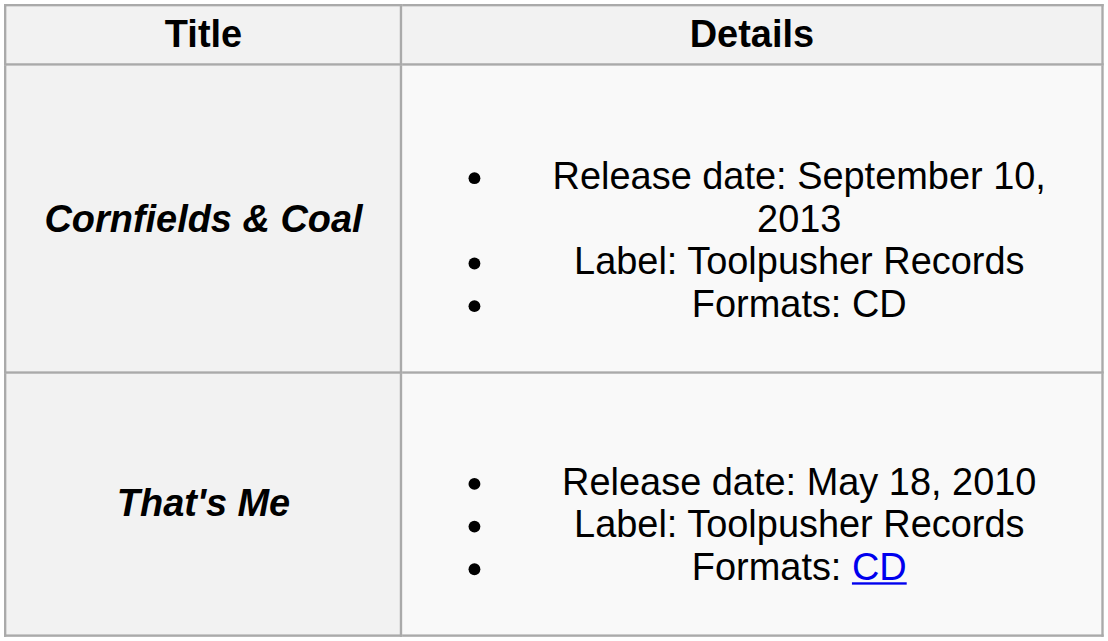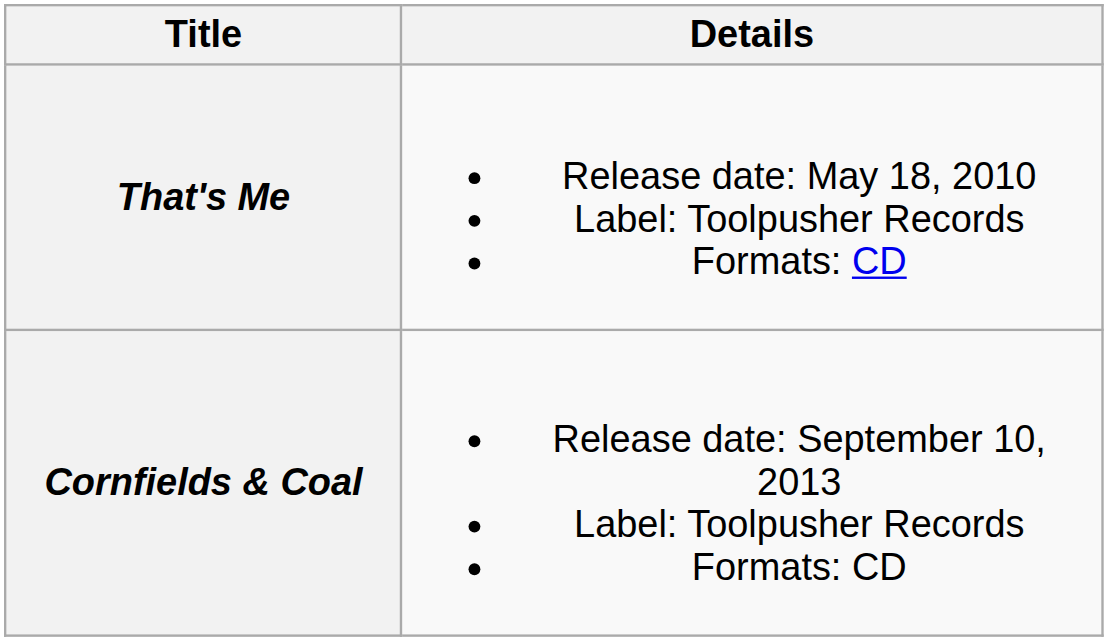 <table class="wikitable plainrowheaders" style="text-align:center;">
 <tr>
 <th style="width:10em;">Title</th>
 <th style="width:18em;">Details</th>
 </tr>
 <tr>
+<th scope="row"><em>That's Me</em></th>
+<td><br><ul><li>Release date: May 18, 2010</li><li>Label: Toolpusher Records</li><li>Formats: <a href='#'>CD</a></li></ul></td>
+</tr>
+<tr>
 <th scope="row"><em>Cornfields & Coal</em></th>
 <td><br><ul><li>Release date: September 10, 2013</li><li>Label: Toolpusher Records</li><li>Formats: CD</li></ul></td>
 </tr>
-<tr>
-<th scope="row"><em>That's Me</em></th>
-<td><br><ul><li>Release date: May 18, 2010</li><li>Label: Toolpusher Records</li><li>Formats: <a href='#'>CD</a></li></ul></td>
-</tr>
 </table>
